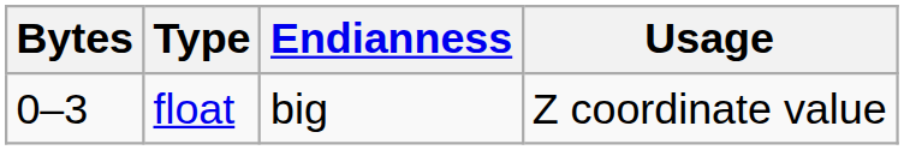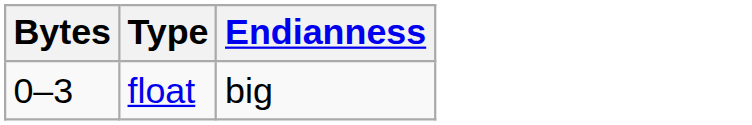 <table class="wikitable">
 <tr>
 <th>Bytes</th>
 <th>Type</th>
 <th><a href='#'>Endianness</a></th>
-<th>Usage</th>
 </tr>
 <tr>
 <td>0–3</td>
 <td><a href='#'>float</a></td>
 <td>big</td>
-<td>Z coordinate value</td>
 </tr>
 </table>
